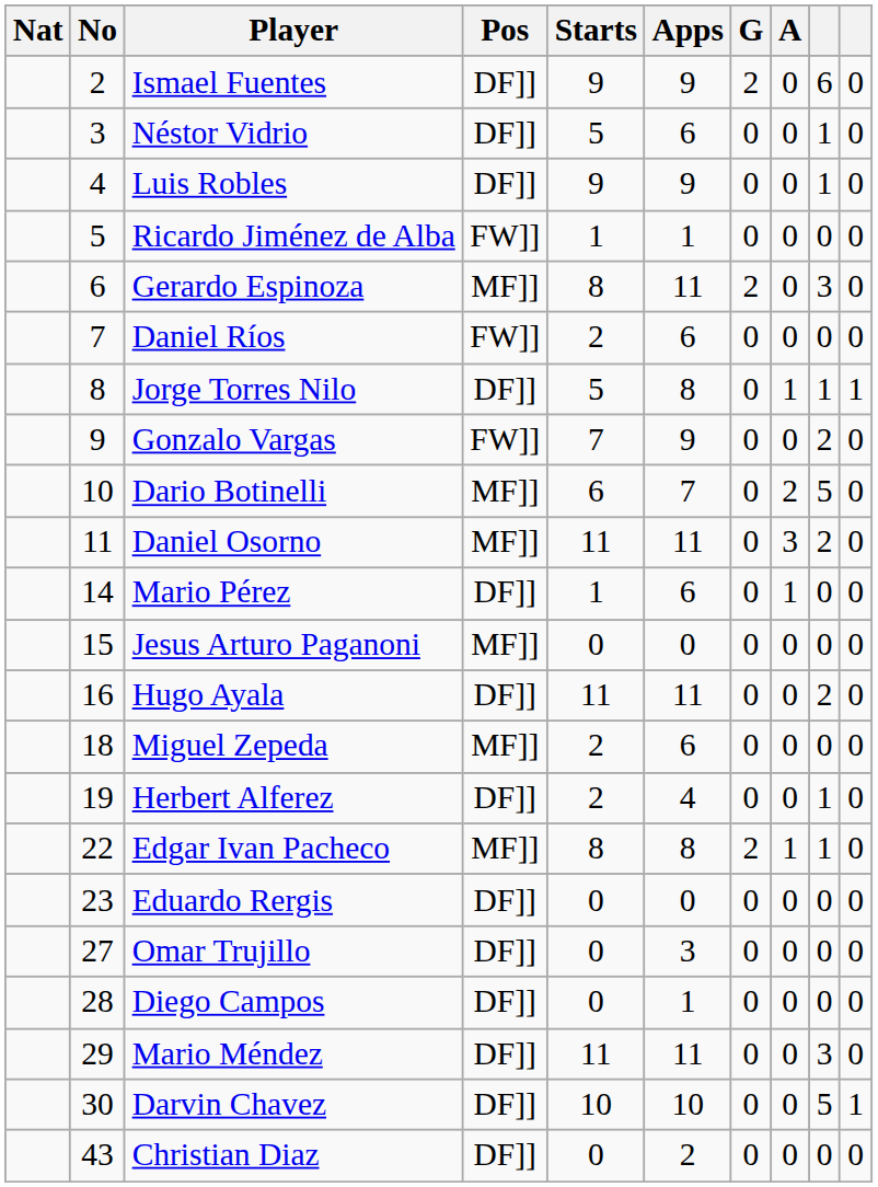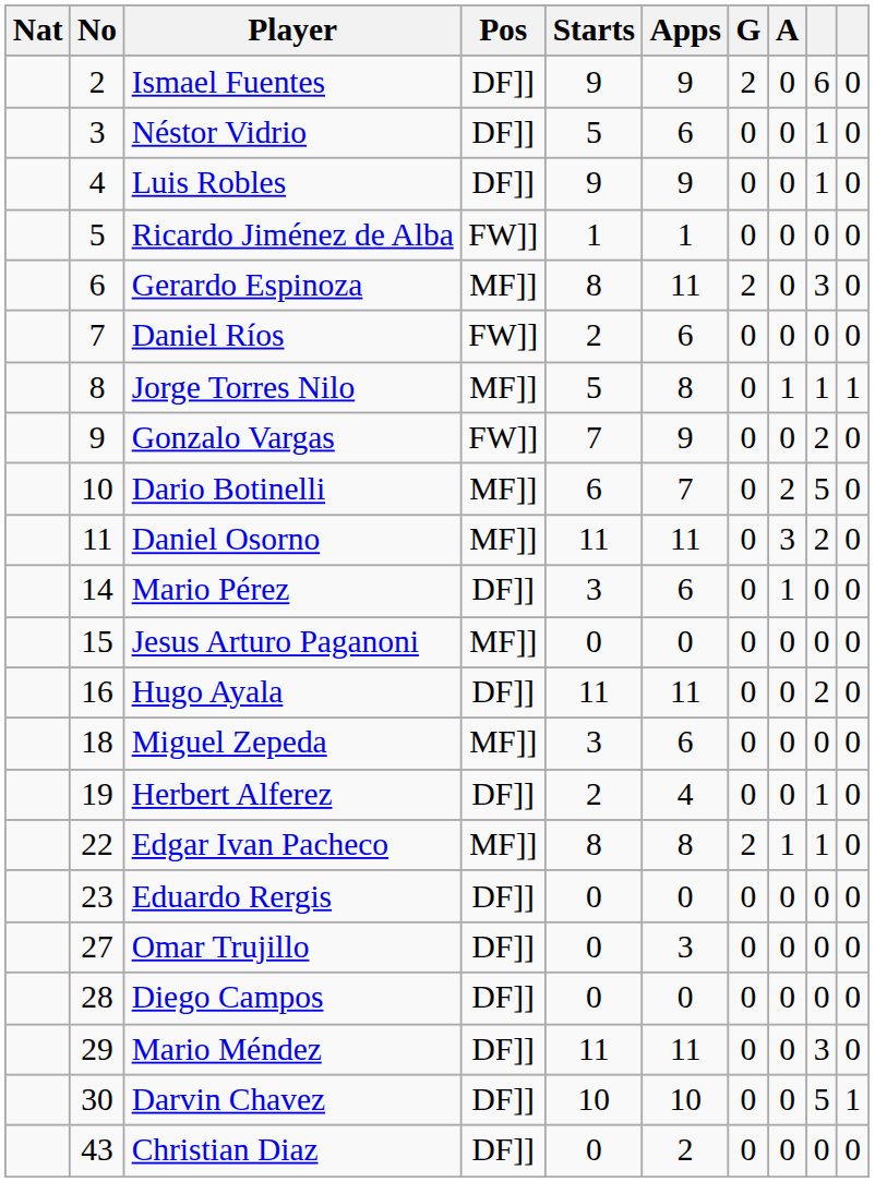 <table class="wikitable sortable" style="text-align:center;">
 <tr>
 <th>Nat</th>
 <th>No</th>
 <th>Player</th>
 <th>Pos</th>
 <th>Starts</th>
 <th>Apps</th>
 <th>G</th>
 <th>A</th>
 <th></th>
 <th></th>
 </tr>
 <tr>
 <td></td>
 <td>2</td>
 <td align=left><a href='#'>Ismael Fuentes</a></td>
 <td [[>DF]]</td>
 <td>9</td>
 <td>9</td>
 <td>2</td>
 <td>0</td>
 <td>6</td>
 <td>0</td>
 </tr>
 <tr>
 <td></td>
 <td>3</td>
 <td align=left><a href='#'>Néstor Vidrio</a></td>
 <td [[>DF]]</td>
 <td>5</td>
 <td>6</td>
 <td>0</td>
 <td>0</td>
 <td>1</td>
 <td>0</td>
 </tr>
 <tr>
 <td></td>
 <td>4</td>
 <td align=left><a href='#'>Luis Robles</a></td>
 <td [[>DF]]</td>
 <td>9</td>
 <td>9</td>
 <td>0</td>
 <td>0</td>
 <td>1</td>
 <td>0</td>
 </tr>
 <tr>
 <td></td>
 <td>5</td>
 <td align=left><a href='#'>Ricardo Jiménez de Alba</a></td>
 <td [[>FW]]</td>
 <td>1</td>
 <td>1</td>
 <td>0</td>
 <td>0</td>
 <td>0</td>
 <td>0</td>
 </tr>
 <tr>
 <td></td>
 <td>6</td>
 <td align=left><a href='#'>Gerardo Espinoza</a></td>
 <td [[>MF]]</td>
 <td>8</td>
 <td>11</td>
 <td>2</td>
 <td>0</td>
 <td>3</td>
 <td>0</td>
 </tr>
 <tr>
 <td></td>
 <td>7</td>
 <td align=left><a href='#'>Daniel Ríos</a></td>
 <td [[>FW]]</td>
 <td>2</td>
 <td>6</td>
 <td>0</td>
 <td>0</td>
 <td>0</td>
 <td>0</td>
 </tr>
 <tr>
 <td></td>
 <td>8</td>
 <td align=left><a href='#'>Jorge Torres Nilo</a></td>
-<td [[>DF]]</td>
+<td [[>MF]]</td>
 <td>5</td>
 <td>8</td>
 <td>0</td>
 <td>1</td>
 <td>1</td>
 <td>1</td>
 </tr>
 <tr>
 <td></td>
 <td>9</td>
 <td align=left><a href='#'>Gonzalo Vargas</a></td>
 <td [[>FW]]</td>
 <td>7</td>
 <td>9</td>
 <td>0</td>
 <td>0</td>
 <td>2</td>
 <td>0</td>
 </tr>
 <tr>
 <td></td>
 <td>10</td>
 <td align=left><a href='#'>Dario Botinelli</a></td>
 <td [[>MF]]</td>
 <td>6</td>
 <td>7</td>
 <td>0</td>
 <td>2</td>
 <td>5</td>
 <td>0</td>
 </tr>
 <tr>
 <td></td>
 <td>11</td>
 <td align=left><a href='#'>Daniel Osorno</a></td>
 <td [[>MF]]</td>
 <td>11</td>
 <td>11</td>
 <td>0</td>
 <td>3</td>
 <td>2</td>
 <td>0</td>
 </tr>
 <tr>
 <td></td>
 <td>14</td>
 <td align=left><a href='#'>Mario Pérez</a></td>
 <td [[>DF]]</td>
-<td>1</td>
+<td>3</td>
 <td>6</td>
 <td>0</td>
 <td>1</td>
 <td>0</td>
 <td>0</td>
 </tr>
 <tr>
 <td></td>
 <td>15</td>
 <td align=left><a href='#'>Jesus Arturo Paganoni</a></td>
 <td [[>MF]]</td>
 <td>0</td>
 <td>0</td>
 <td>0</td>
 <td>0</td>
 <td>0</td>
 <td>0</td>
 </tr>
 <tr>
 <td></td>
 <td>16</td>
 <td align=left><a href='#'>Hugo Ayala</a></td>
 <td [[>DF]]</td>
 <td>11</td>
 <td>11</td>
 <td>0</td>
 <td>0</td>
 <td>2</td>
 <td>0</td>
 </tr>
 <tr>
 <td></td>
 <td>18</td>
 <td align=left><a href='#'>Miguel Zepeda</a></td>
 <td [[>MF]]</td>
-<td>2</td>
+<td>3</td>
 <td>6</td>
 <td>0</td>
 <td>0</td>
 <td>0</td>
 <td>0</td>
 </tr>
 <tr>
 <td></td>
 <td>19</td>
 <td align=left><a href='#'>Herbert Alferez</a></td>
 <td [[>DF]]</td>
 <td>2</td>
 <td>4</td>
 <td>0</td>
 <td>0</td>
 <td>1</td>
 <td>0</td>
 </tr>
 <tr>
 <td></td>
 <td>22</td>
 <td align=left><a href='#'>Edgar Ivan Pacheco</a></td>
 <td [[>MF]]</td>
 <td>8</td>
 <td>8</td>
 <td>2</td>
 <td>1</td>
 <td>1</td>
 <td>0</td>
 </tr>
 <tr>
 <td></td>
 <td>23</td>
 <td align=left><a href='#'>Eduardo Rergis</a></td>
 <td [[>DF]]</td>
 <td>0</td>
 <td>0</td>
 <td>0</td>
 <td>0</td>
 <td>0</td>
 <td>0</td>
 </tr>
 <tr>
 <td></td>
 <td>27</td>
 <td align=left><a href='#'>Omar Trujillo</a></td>
 <td [[>DF]]</td>
 <td>0</td>
 <td>3</td>
 <td>0</td>
 <td>0</td>
 <td>0</td>
 <td>0</td>
 </tr>
 <tr>
 <td></td>
 <td>28</td>
 <td align=left><a href='#'>Diego Campos</a></td>
 <td [[>DF]]</td>
 <td>0</td>
-<td>1</td>
+<td>0</td>
 <td>0</td>
 <td>0</td>
 <td>0</td>
 <td>0</td>
 </tr>
 <tr>
 <td></td>
 <td>29</td>
 <td align=left><a href='#'>Mario Méndez</a></td>
 <td [[>DF]]</td>
 <td>11</td>
 <td>11</td>
 <td>0</td>
 <td>0</td>
 <td>3</td>
 <td>0</td>
 </tr>
 <tr>
 <td></td>
 <td>30</td>
 <td align=left><a href='#'>Darvin Chavez</a></td>
 <td [[>DF]]</td>
 <td>10</td>
 <td>10</td>
 <td>0</td>
 <td>0</td>
 <td>5</td>
 <td>1</td>
 </tr>
 <tr>
 <td></td>
 <td>43</td>
 <td align=left><a href='#'>Christian Diaz</a></td>
 <td [[>DF]]</td>
 <td>0</td>
 <td>2</td>
 <td>0</td>
 <td>0</td>
 <td>0</td>
 <td>0</td>
 </tr>
 <tr>
 </tr>
 </table>
